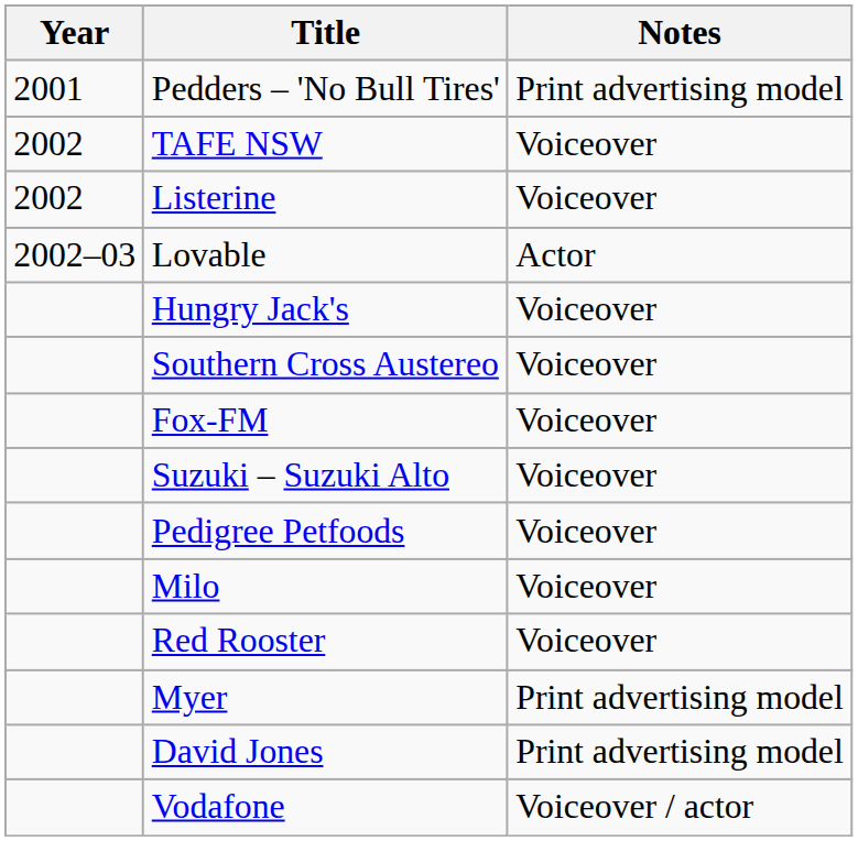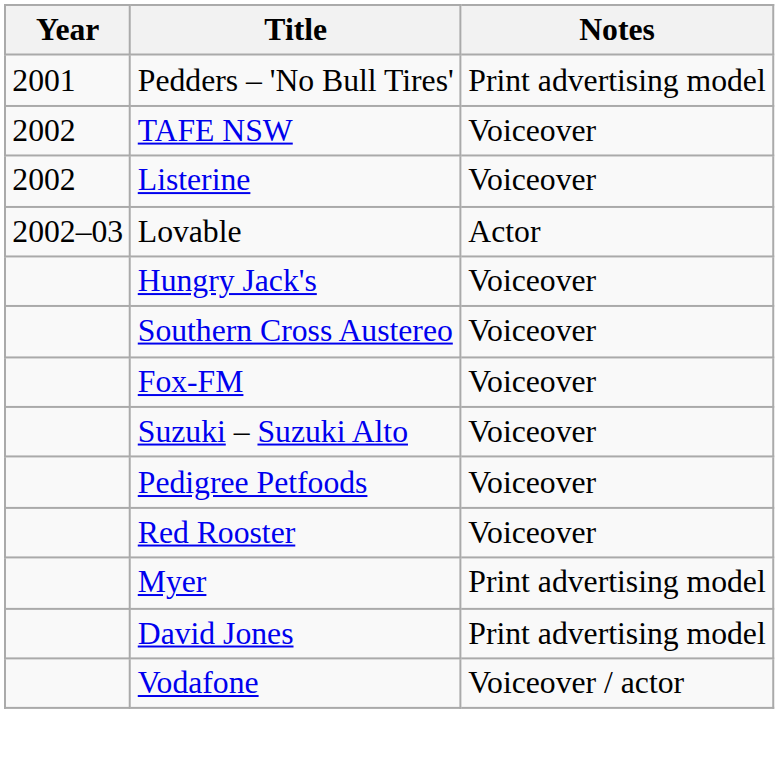 <table class="wikitable">
 <tr>
 <th>Year</th>
 <th>Title</th>
 <th>Notes</th>
 </tr>
 <tr>
 <td>2001</td>
 <td>Pedders – 'No Bull Tires'</td>
 <td>Print advertising model</td>
 </tr>
 <tr>
 <td>2002</td>
 <td><a href='#'>TAFE NSW</a></td>
 <td>Voiceover</td>
 </tr>
 <tr>
 <td>2002</td>
 <td><a href='#'>Listerine</a></td>
 <td>Voiceover</td>
 </tr>
 <tr>
 <td>2002–03</td>
 <td>Lovable</td>
 <td>Actor</td>
 </tr>
 <tr>
 <td></td>
 <td><a href='#'>Hungry Jack's</a></td>
 <td>Voiceover</td>
 </tr>
 <tr>
 <td></td>
 <td><a href='#'>Southern Cross Austereo</a></td>
 <td>Voiceover</td>
 </tr>
 <tr>
 <td></td>
 <td><a href='#'>Fox-FM</a></td>
 <td>Voiceover</td>
 </tr>
 <tr>
 <td></td>
 <td><a href='#'>Suzuki</a> – <a href='#'>Suzuki Alto</a></td>
 <td>Voiceover</td>
 </tr>
 <tr>
 <td></td>
 <td><a href='#'>Pedigree Petfoods</a></td>
 <td>Voiceover</td>
 </tr>
 <tr>
 <td></td>
-<td><a href='#'>Milo</a></td>
-<td>Voiceover</td>
-</tr>
-<tr>
-<td></td>
 <td><a href='#'>Red Rooster</a></td>
 <td>Voiceover</td>
 </tr>
 <tr>
 <td></td>
 <td><a href='#'>Myer</a></td>
 <td>Print advertising model</td>
 </tr>
 <tr>
 <td></td>
 <td><a href='#'>David Jones</a></td>
 <td>Print advertising model</td>
 </tr>
 <tr>
 <td></td>
 <td><a href='#'>Vodafone</a></td>
 <td>Voiceover / actor</td>
 </tr>
 </table>
